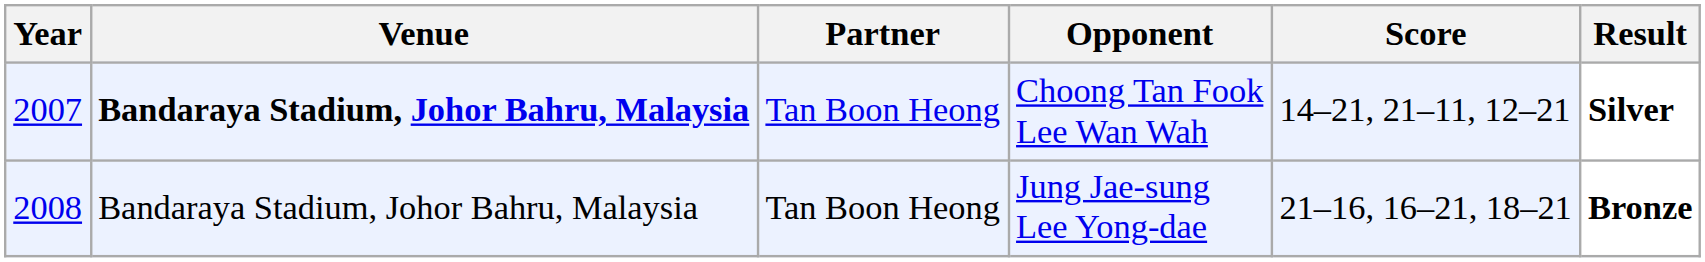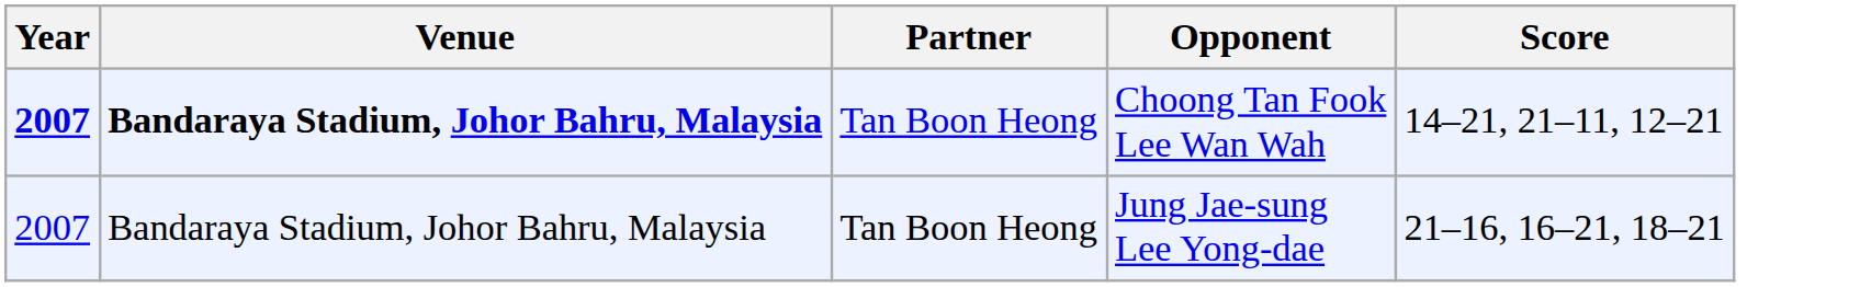 <table class="sortable wikitable" style="font-size: 90%;">
 <tr>
 <th>Year</th>
 <th>Venue</th>
 <th>Partner</th>
 <th>Opponent</th>
 <th>Score</th>
-<th>Result</th>
 </tr>
 <tr style="background:#ECF2FF">
-<td align="center"><a href='#'>2007</a></td>
+<td align="center"><strong><a href='#'>2007</a></strong></td>
 <td align="left"><strong>Bandaraya Stadium, <a href='#'>Johor Bahru, Malaysia</a></strong></td>
 <td align="left"> <a href='#'>Tan Boon Heong</a></td>
 <td align="left"> <a href='#'>Choong Tan Fook</a> <br>  <a href='#'>Lee Wan Wah</a></td>
 <td align="left">14–21, 21–11, 12–21</td>
-<td style="text-align:left; background:white"> <strong>Silver</strong></td>
 </tr>
 <tr style="background:#ECF2FF">
-<td align="center"><a href='#'>2008</a></td>
+<td align="center"><a href='#'>2007</a></td>
 <td align="left">Bandaraya Stadium, Johor Bahru, Malaysia</td>
 <td align="left"> Tan Boon Heong</td>
 <td align="left"> <a href='#'>Jung Jae-sung</a> <br>  <a href='#'>Lee Yong-dae</a></td>
 <td align="left">21–16, 16–21, 18–21</td>
-<td style="text-align:left; background:white"> <strong>Bronze</strong></td>
 </tr>
 </table>
